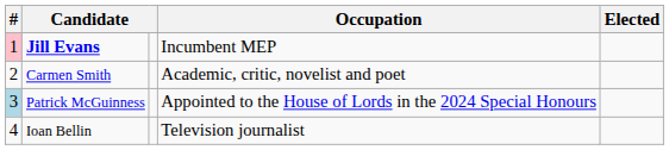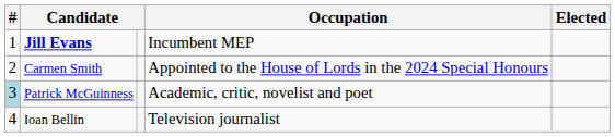 <table class="wikitable">
 <tr>
 <th>#</th>
 <th colspan="2">Candidate</th>
 <th>Occupation</th>
 <th>Elected</th>
 </tr>
 <tr>
-<td style="background: pink;">1</td>
+<td>1</td>
 <td><strong><a href='#'>Jill Evans</a></strong></td>
 <td></td>
 <td>Incumbent MEP</td>
 <td></td>
 </tr>
 <tr>
 <td>2</td>
 <td><small><a href='#'>Carmen Smith</a></small></td>
 <td></td>
-<td>Academic, critic, novelist and poet</td>
+<td>Appointed to the <a href='#'>House of Lords</a> in the <a href='#'>2024 Special Honours</a></td>
 <td></td>
 </tr>
 <tr>
 <td style="background: lightblue;">3</td>
 <td><small><a href='#'>Patrick McGuinness</a></small></td>
 <td></td>
-<td>Appointed to the <a href='#'>House of Lords</a> in the <a href='#'>2024 Special Honours</a></td>
+<td>Academic, critic, novelist and poet</td>
 <td></td>
 </tr>
 <tr>
 <td>4</td>
 <td><small>Ioan Bellin</small></td>
 <td></td>
 <td>Television journalist</td>
 <td></td>
 </tr>
 </table>
